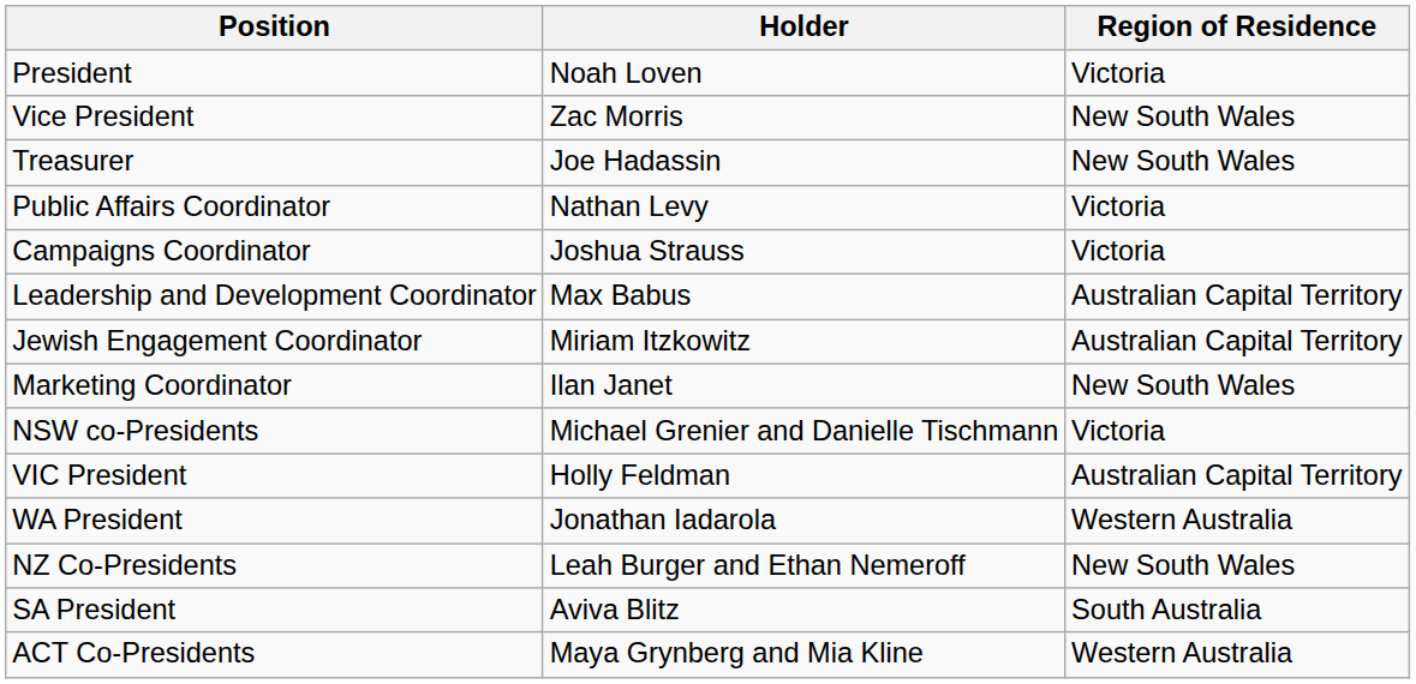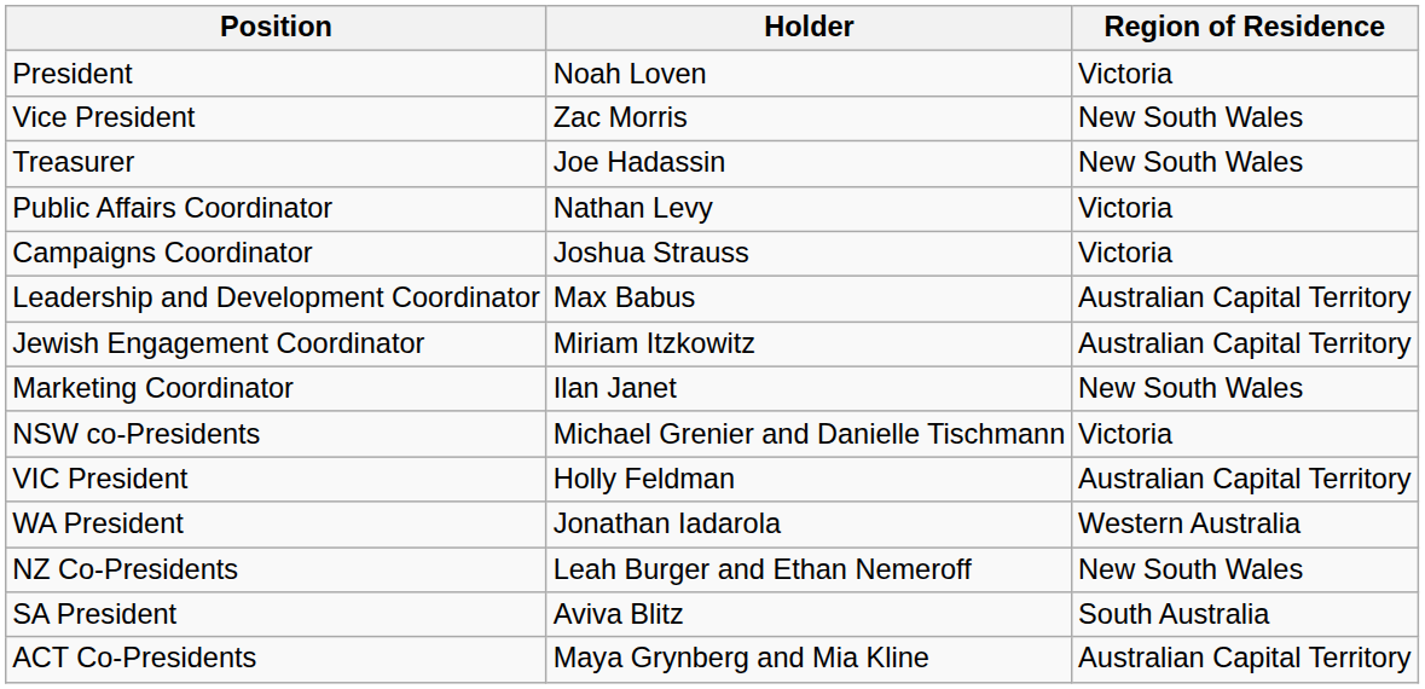 <table class="wikitable">
 <tr>
 <th>Position</th>
 <th>Holder</th>
 <th>Region of Residence</th>
 </tr>
 <tr>
 <td>President</td>
 <td>Noah Loven</td>
 <td>Victoria</td>
 </tr>
 <tr>
 <td>Vice President</td>
 <td>Zac Morris</td>
 <td>New South Wales</td>
 </tr>
 <tr>
 <td>Treasurer</td>
 <td>Joe Hadassin</td>
 <td>New South Wales</td>
 </tr>
 <tr>
 <td>Public Affairs Coordinator</td>
 <td>Nathan Levy</td>
 <td>Victoria</td>
 </tr>
 <tr>
 <td>Campaigns Coordinator</td>
 <td>Joshua Strauss</td>
 <td>Victoria</td>
 </tr>
 <tr>
 <td>Leadership and Development Coordinator</td>
 <td>Max Babus</td>
 <td>Australian Capital Territory</td>
 </tr>
 <tr>
 <td>Jewish Engagement Coordinator</td>
 <td>Miriam Itzkowitz</td>
 <td>Australian Capital Territory</td>
 </tr>
 <tr>
 <td>Marketing Coordinator</td>
 <td>Ilan Janet</td>
 <td>New South Wales</td>
 </tr>
 <tr>
 <td>NSW co-Presidents</td>
 <td>Michael Grenier and Danielle Tischmann</td>
 <td>Victoria</td>
 </tr>
 <tr>
 <td>VIC President</td>
 <td>Holly Feldman</td>
 <td>Australian Capital Territory</td>
 </tr>
 <tr>
 <td>WA President</td>
 <td>Jonathan Iadarola</td>
 <td>Western Australia</td>
 </tr>
 <tr>
 <td>NZ Co-Presidents</td>
 <td>Leah Burger and Ethan Nemeroff</td>
 <td>New South Wales</td>
 </tr>
 <tr>
 <td>SA President</td>
 <td>Aviva Blitz</td>
 <td>South Australia</td>
 </tr>
 <tr>
 <td>ACT Co-Presidents</td>
 <td>Maya Grynberg and Mia Kline</td>
-<td>Western Australia</td>
+<td>Australian Capital Territory</td>
 </tr>
 </table>
